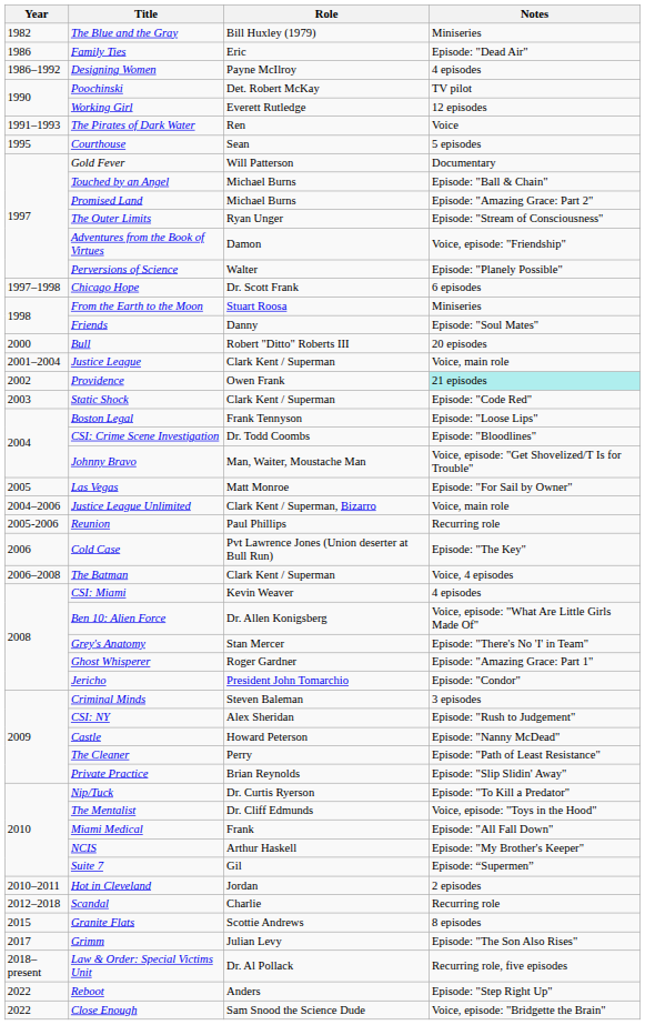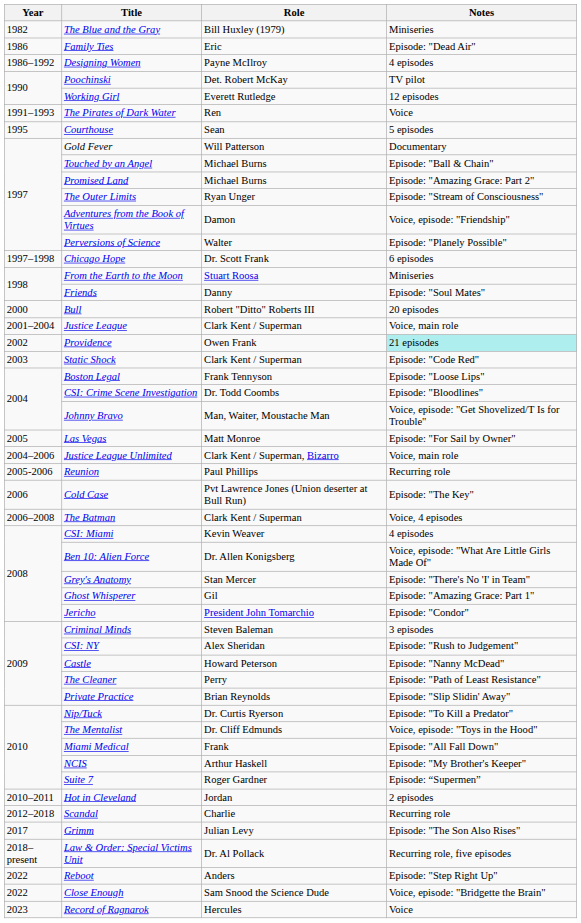 <table class="wikitable sortable">
 <tr>
 <th>Year</th>
 <th>Title</th>
 <th>Role</th>
 <th class="unsortable">Notes</th>
 </tr>
 <tr>
 <td>1982</td>
 <td><em><a href='#'>The Blue and the Gray</a></em></td>
 <td>Bill Huxley (1979)</td>
 <td>Miniseries</td>
 </tr>
 <tr>
 <td>1986</td>
 <td><em><a href='#'>Family Ties</a></em></td>
 <td>Eric</td>
 <td>Episode: "Dead Air"</td>
 </tr>
 <tr>
 <td>1986–1992</td>
 <td><em><a href='#'>Designing Women</a></em></td>
 <td>Payne McIlroy</td>
 <td>4 episodes</td>
 </tr>
 <tr>
 <td rowspan="2">1990</td>
 <td><em><a href='#'>Poochinski</a></em></td>
 <td>Det. Robert McKay</td>
 <td>TV pilot</td>
 </tr>
 <tr>
 <td><em><a href='#'>Working Girl</a></em></td>
 <td>Everett Rutledge</td>
 <td>12 episodes</td>
 </tr>
 <tr>
 <td>1991–1993</td>
 <td><em><a href='#'>The Pirates of Dark Water</a></em></td>
 <td>Ren</td>
 <td>Voice</td>
 </tr>
 <tr>
 <td>1995</td>
 <td><em><a href='#'>Courthouse</a></em></td>
 <td>Sean</td>
 <td>5 episodes</td>
 </tr>
 <tr>
 <td rowspan="6">1997</td>
 <td><em>Gold Fever</em></td>
 <td>Will Patterson</td>
 <td>Documentary</td>
 </tr>
 <tr>
 <td><em><a href='#'>Touched by an Angel</a></em></td>
 <td>Michael Burns</td>
 <td>Episode: "Ball & Chain"</td>
 </tr>
 <tr>
 <td><em><a href='#'>Promised Land</a></em></td>
 <td>Michael Burns</td>
 <td>Episode: "Amazing Grace: Part 2"</td>
 </tr>
 <tr>
 <td><em><a href='#'>The Outer Limits</a></em></td>
 <td>Ryan Unger</td>
 <td>Episode: "Stream of Consciousness"</td>
 </tr>
 <tr>
 <td><em><a href='#'>Adventures from the Book of Virtues</a></em></td>
 <td>Damon</td>
 <td>Voice, episode: "Friendship"</td>
 </tr>
 <tr>
 <td><em><a href='#'>Perversions of Science</a></em></td>
 <td>Walter</td>
 <td>Episode: "Planely Possible"</td>
 </tr>
 <tr>
 <td>1997–1998</td>
 <td><em><a href='#'>Chicago Hope</a></em></td>
 <td>Dr. Scott Frank</td>
 <td>6 episodes</td>
 </tr>
 <tr>
 <td rowspan="2">1998</td>
 <td><em><a href='#'>From the Earth to the Moon</a></em></td>
 <td><a href='#'>Stuart Roosa</a></td>
 <td>Miniseries</td>
 </tr>
 <tr>
 <td><em><a href='#'>Friends</a></em></td>
 <td>Danny</td>
 <td>Episode: "Soul Mates"</td>
 </tr>
 <tr>
 <td>2000</td>
 <td><em><a href='#'>Bull</a></em></td>
 <td>Robert "Ditto" Roberts III</td>
 <td>20 episodes</td>
 </tr>
 <tr>
 <td>2001–2004</td>
 <td><em><a href='#'>Justice League</a></em></td>
 <td>Clark Kent / Superman</td>
 <td>Voice, main role</td>
 </tr>
 <tr>
 <td>2002</td>
 <td><em><a href='#'>Providence</a></em></td>
 <td>Owen Frank</td>
 <td style="background: paleturquoise;">21 episodes</td>
 </tr>
 <tr>
 <td>2003</td>
 <td><em><a href='#'>Static Shock</a></em></td>
 <td>Clark Kent / Superman</td>
 <td>Episode: "Code Red"</td>
 </tr>
 <tr>
 <td rowspan="3">2004</td>
 <td><em><a href='#'>Boston Legal</a></em></td>
 <td>Frank Tennyson</td>
 <td>Episode: "Loose Lips"</td>
 </tr>
 <tr>
 <td><em><a href='#'>CSI: Crime Scene Investigation</a></em></td>
 <td>Dr. Todd Coombs</td>
 <td>Episode: "Bloodlines"</td>
 </tr>
 <tr>
 <td><em><a href='#'>Johnny Bravo</a></em></td>
 <td>Man, Waiter, Moustache Man</td>
 <td>Voice, episode: "Get Shovelized/T Is for Trouble"</td>
 </tr>
 <tr>
 <td>2005</td>
 <td><em><a href='#'>Las Vegas</a></em></td>
 <td>Matt Monroe</td>
 <td>Episode: "For Sail by Owner"</td>
 </tr>
 <tr |->
 <td>2004–2006</td>
 <td><em><a href='#'>Justice League Unlimited</a></em></td>
 <td>Clark Kent / Superman, <a href='#'>Bizarro</a></td>
 <td>Voice, main role</td>
 </tr>
 <tr |->
 <td>2005-2006</td>
 <td><em><a href='#'>Reunion</a></em></td>
 <td>Paul Phillips</td>
 <td>Recurring role</td>
 </tr>
 <tr>
 <td>2006</td>
 <td><em><a href='#'>Cold Case</a></em></td>
 <td>Pvt Lawrence Jones (Union deserter at Bull Run)</td>
 <td>Episode: "The Key"</td>
 </tr>
 <tr>
 <td>2006–2008</td>
 <td><em><a href='#'>The Batman</a></em></td>
 <td>Clark Kent / Superman</td>
 <td>Voice, 4 episodes</td>
 </tr>
 <tr>
 <td rowspan="5">2008</td>
 <td><em><a href='#'>CSI: Miami</a></em></td>
 <td>Kevin Weaver</td>
 <td>4 episodes</td>
 </tr>
 <tr>
 <td><em><a href='#'>Ben 10: Alien Force</a></em></td>
 <td>Dr. Allen Konigsberg</td>
 <td>Voice, episode: "What Are Little Girls Made Of"</td>
 </tr>
 <tr>
 <td><em><a href='#'>Grey's Anatomy</a></em></td>
 <td>Stan Mercer</td>
 <td>Episode: "There's No 'I' in Team"</td>
 </tr>
 <tr>
 <td><em><a href='#'>Ghost Whisperer</a></em></td>
-<td>Roger Gardner</td>
+<td>Gil</td>
 <td>Episode: "Amazing Grace: Part 1"</td>
 </tr>
 <tr>
 <td><em><a href='#'>Jericho</a></em></td>
 <td><a href='#'>President John Tomarchio</a></td>
 <td>Episode: "Condor"</td>
 </tr>
 <tr>
 <td rowspan="5">2009</td>
 <td><em><a href='#'>Criminal Minds</a></em></td>
 <td>Steven Baleman</td>
 <td>3 episodes</td>
 </tr>
 <tr>
 <td><em><a href='#'>CSI: NY</a></em></td>
 <td>Alex Sheridan</td>
 <td>Episode: "Rush to Judgement"</td>
 </tr>
 <tr>
 <td><em><a href='#'>Castle</a></em></td>
 <td>Howard Peterson</td>
 <td>Episode: "Nanny McDead"</td>
 </tr>
 <tr>
 <td><em><a href='#'>The Cleaner</a></em></td>
 <td>Perry</td>
 <td>Episode: "Path of Least Resistance"</td>
 </tr>
 <tr>
 <td><em><a href='#'>Private Practice</a></em></td>
 <td>Brian Reynolds</td>
 <td>Episode: "Slip Slidin' Away"</td>
 </tr>
 <tr>
 <td rowspan="5">2010</td>
 <td><em><a href='#'>Nip/Tuck</a></em></td>
 <td>Dr. Curtis Ryerson</td>
 <td>Episode: "To Kill a Predator"</td>
 </tr>
 <tr>
 <td><em><a href='#'>The Mentalist</a></em></td>
 <td>Dr. Cliff Edmunds</td>
 <td>Voice, episode: "Toys in the Hood"</td>
 </tr>
 <tr>
 <td><em><a href='#'>Miami Medical</a></em></td>
 <td>Frank</td>
 <td>Episode: "All Fall Down"</td>
 </tr>
 <tr>
 <td><em><a href='#'>NCIS</a></em></td>
 <td>Arthur Haskell</td>
 <td>Episode: "My Brother's Keeper"</td>
 </tr>
 <tr>
 <td><em><a href='#'>Suite 7</a></em></td>
-<td>Gil</td>
+<td>Roger Gardner</td>
 <td>Episode: “Supermen”</td>
 </tr>
 <tr>
 <td>2010–2011</td>
 <td><em><a href='#'>Hot in Cleveland</a></em></td>
 <td>Jordan</td>
 <td>2 episodes</td>
 </tr>
 <tr>
 <td>2012–2018</td>
 <td><em><a href='#'>Scandal</a></em></td>
 <td>Charlie</td>
 <td>Recurring role</td>
-</tr>
-<tr>
-<td>2015</td>
-<td><em><a href='#'>Granite Flats</a></em></td>
-<td>Scottie Andrews</td>
-<td>8 episodes</td>
 </tr>
 <tr>
 <td>2017</td>
 <td><em><a href='#'>Grimm</a></em></td>
 <td>Julian Levy</td>
 <td>Episode: "The Son Also Rises"</td>
 </tr>
 <tr>
 <td>2018–present</td>
 <td><em><a href='#'>Law & Order: Special Victims Unit</a></em></td>
 <td>Dr. Al Pollack</td>
 <td>Recurring role, five episodes</td>
 </tr>
 <tr>
 <td>2022</td>
 <td><em><a href='#'>Reboot</a></em></td>
 <td>Anders</td>
 <td>Episode: "Step Right Up"</td>
 </tr>
 <tr>
 <td>2022</td>
 <td><em><a href='#'>Close Enough</a></em></td>
 <td>Sam Snood the Science Dude</td>
 <td>Voice, episode: "Bridgette the Brain"</td>
 </tr>
+<tr>
+<td>2023</td>
+<td><em><a href='#'>Record of Ragnarok</a></em></td>
+<td>Hercules</td>
+<td>Voice</td>
+</tr>
 </table>
